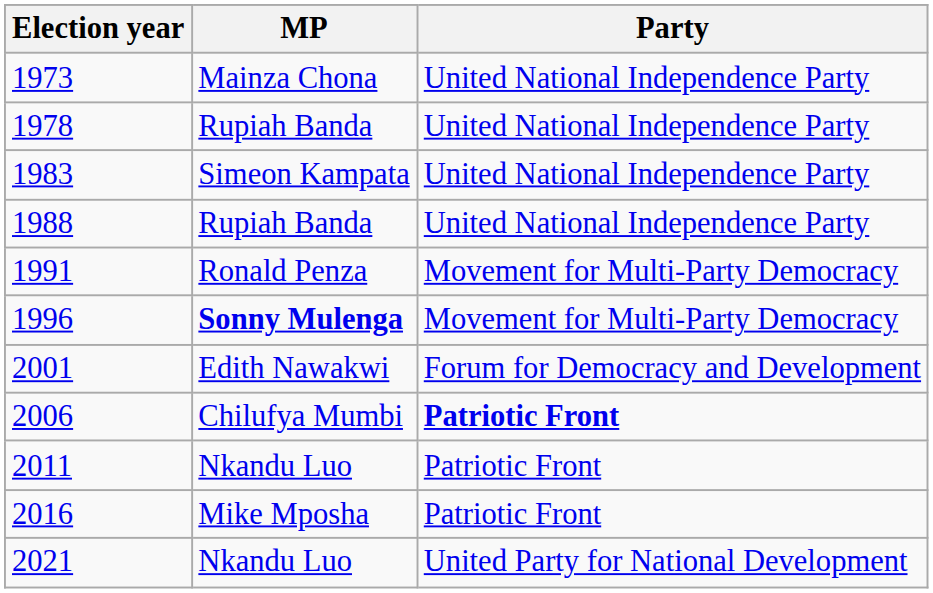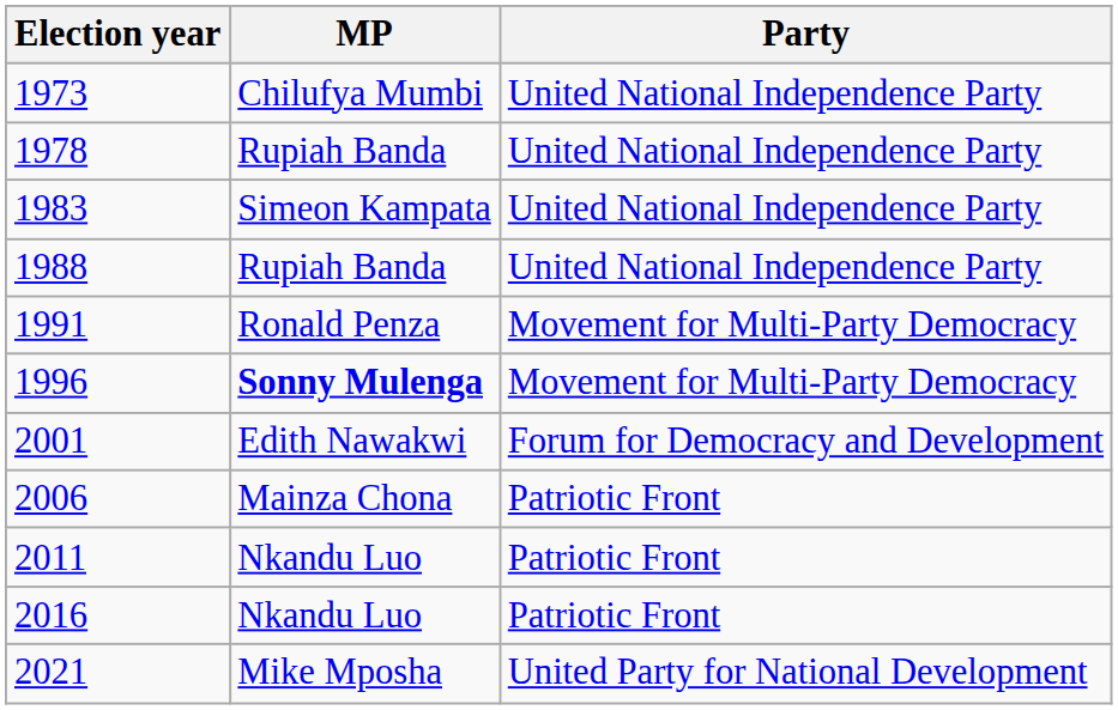 <table class=wikitable>
 <tr>
 <th>Election year</th>
 <th>MP</th>
 <th>Party</th>
 </tr>
 <tr>
 <td><a href='#'>1973</a></td>
-<td><a href='#'>Mainza Chona</a></td>
+<td><a href='#'>Chilufya Mumbi</a></td>
 <td><a href='#'>United National Independence Party</a></td>
 </tr>
 <tr>
 <td><a href='#'>1978</a></td>
 <td><a href='#'>Rupiah Banda</a></td>
 <td><a href='#'>United National Independence Party</a></td>
 </tr>
 <tr>
 <td><a href='#'>1983</a></td>
 <td><a href='#'>Simeon Kampata</a></td>
 <td><a href='#'>United National Independence Party</a></td>
 </tr>
 <tr>
 <td><a href='#'>1988</a></td>
 <td><a href='#'>Rupiah Banda</a></td>
 <td><a href='#'>United National Independence Party</a></td>
 </tr>
 <tr>
 <td><a href='#'>1991</a></td>
 <td><a href='#'>Ronald Penza</a></td>
 <td><a href='#'>Movement for Multi-Party Democracy</a></td>
 </tr>
 <tr>
 <td><a href='#'>1996</a></td>
 <td><strong><a href='#'>Sonny Mulenga</a></strong></td>
 <td><a href='#'>Movement for Multi-Party Democracy</a></td>
 </tr>
 <tr>
 <td><a href='#'>2001</a></td>
 <td><a href='#'>Edith Nawakwi</a></td>
 <td><a href='#'>Forum for Democracy and Development</a></td>
 </tr>
 <tr>
 <td><a href='#'>2006</a></td>
-<td><a href='#'>Chilufya Mumbi</a></td>
-<td><strong><a href='#'>Patriotic Front</a></strong></td>
+<td><a href='#'>Mainza Chona</a></td>
+<td><a href='#'>Patriotic Front</a></td>
 </tr>
 <tr>
 <td><a href='#'>2011</a></td>
 <td><a href='#'>Nkandu Luo</a></td>
 <td><a href='#'>Patriotic Front</a></td>
 </tr>
 <tr>
 <td><a href='#'>2016</a></td>
-<td><a href='#'>Mike Mposha</a></td>
+<td><a href='#'>Nkandu Luo</a></td>
 <td><a href='#'>Patriotic Front</a></td>
 </tr>
 <tr>
 <td><a href='#'>2021</a></td>
-<td><a href='#'>Nkandu Luo</a></td>
+<td><a href='#'>Mike Mposha</a></td>
 <td><a href='#'>United Party for National Development</a></td>
 </tr>
 </table>
